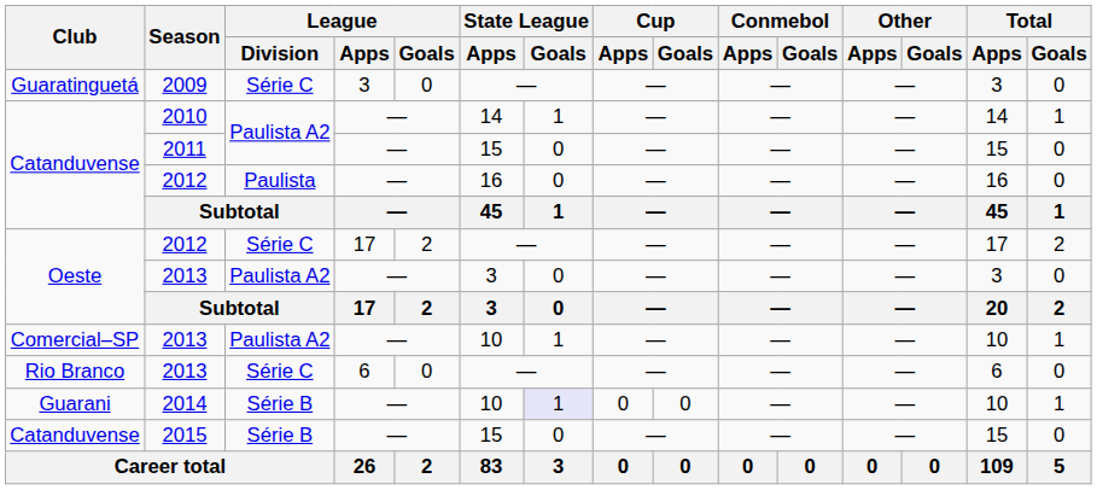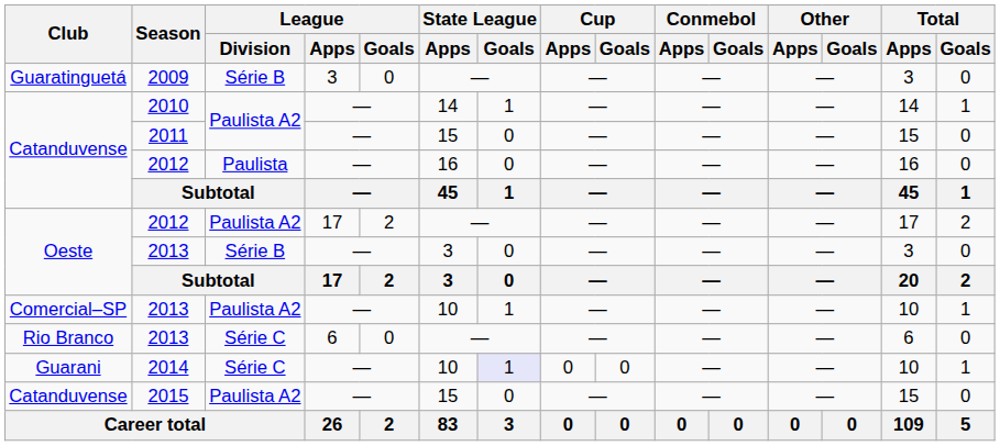 <table class="wikitable" style="text-align: center;">
 <tr>
 <th rowspan="2">Club</th>
 <th rowspan="2">Season</th>
 <th colspan="3">League</th>
 <th colspan="2">State League</th>
 <th colspan="2">Cup</th>
 <th colspan="2">Conmebol</th>
 <th colspan="2">Other</th>
 <th colspan="2">Total</th>
 </tr>
 <tr>
 <th>Division</th>
 <th>Apps</th>
 <th>Goals</th>
 <th>Apps</th>
 <th>Goals</th>
 <th>Apps</th>
 <th>Goals</th>
 <th>Apps</th>
 <th>Goals</th>
 <th>Apps</th>
 <th>Goals</th>
 <th>Apps</th>
 <th>Goals</th>
 </tr>
 <tr>
 <td valign="center"><a href='#'>Guaratinguetá</a></td>
 <td><a href='#'>2009</a></td>
-<td><a href='#'>Série C</a></td>
+<td><a href='#'>Série B</a></td>
 <td>3</td>
 <td>0</td>
 <td colspan="2">—</td>
 <td colspan="2">—</td>
 <td colspan="2">—</td>
 <td colspan="2">—</td>
 <td>3</td>
 <td>0</td>
 </tr>
 <tr>
 <td rowspan=4 valign="center"><a href='#'>Catanduvense</a></td>
 <td><a href='#'>2010</a></td>
 <td rowspan=2><a href='#'>Paulista A2</a></td>
 <td colspan="2">—</td>
 <td>14</td>
 <td>1</td>
 <td colspan="2">—</td>
 <td colspan="2">—</td>
 <td colspan="2">—</td>
 <td>14</td>
 <td>1</td>
 </tr>
 <tr>
 <td><a href='#'>2011</a></td>
 <td colspan="2">—</td>
 <td>15</td>
 <td>0</td>
 <td colspan="2">—</td>
 <td colspan="2">—</td>
 <td colspan="2">—</td>
 <td>15</td>
 <td>0</td>
 </tr>
 <tr>
 <td><a href='#'>2012</a></td>
 <td><a href='#'>Paulista</a></td>
 <td colspan="2">—</td>
 <td>16</td>
 <td>0</td>
 <td colspan="2">—</td>
 <td colspan="2">—</td>
 <td colspan="2">—</td>
 <td>16</td>
 <td>0</td>
 </tr>
 <tr>
 <th colspan="2"><strong>Subtotal</strong></th>
 <th colspan="2">—</th>
 <th>45</th>
 <th>1</th>
 <th colspan="2">—</th>
 <th colspan="2">—</th>
 <th colspan="2">—</th>
 <th>45</th>
 <th>1</th>
 </tr>
 <tr>
 <td rowspan=3 valign="center"><a href='#'>Oeste</a></td>
 <td><a href='#'>2012</a></td>
-<td><a href='#'>Série C</a></td>
+<td><a href='#'>Paulista A2</a></td>
 <td>17</td>
 <td>2</td>
 <td colspan="2">—</td>
 <td colspan="2">—</td>
 <td colspan="2">—</td>
 <td colspan="2">—</td>
 <td>17</td>
 <td>2</td>
 </tr>
 <tr>
 <td><a href='#'>2013</a></td>
-<td><a href='#'>Paulista A2</a></td>
+<td><a href='#'>Série B</a></td>
 <td colspan="2">—</td>
 <td>3</td>
 <td>0</td>
 <td colspan="2">—</td>
 <td colspan="2">—</td>
 <td colspan="2">—</td>
 <td>3</td>
 <td>0</td>
 </tr>
 <tr>
 <th colspan="2"><strong>Subtotal</strong></th>
 <th>17</th>
 <th>2</th>
 <th>3</th>
 <th>0</th>
 <th colspan="2">—</th>
 <th colspan="2">—</th>
 <th colspan="2">—</th>
 <th>20</th>
 <th>2</th>
 </tr>
 <tr>
 <td valign="center"><a href='#'>Comercial–SP</a></td>
 <td><a href='#'>2013</a></td>
 <td><a href='#'>Paulista A2</a></td>
 <td colspan="2">—</td>
 <td>10</td>
 <td>1</td>
 <td colspan="2">—</td>
 <td colspan="2">—</td>
 <td colspan="2">—</td>
 <td>10</td>
 <td>1</td>
 </tr>
 <tr>
 <td valign="center"><a href='#'>Rio Branco</a></td>
 <td><a href='#'>2013</a></td>
 <td><a href='#'>Série C</a></td>
 <td>6</td>
 <td>0</td>
 <td colspan="2">—</td>
 <td colspan="2">—</td>
 <td colspan="2">—</td>
 <td colspan="2">—</td>
 <td>6</td>
 <td>0</td>
 </tr>
 <tr>
 <td valign="center"><a href='#'>Guarani</a></td>
 <td><a href='#'>2014</a></td>
-<td><a href='#'>Série B</a></td>
+<td><a href='#'>Série C</a></td>
 <td colspan="2">—</td>
 <td>10</td>
 <td style="background: lavender;">1</td>
 <td>0</td>
 <td>0</td>
 <td colspan="2">—</td>
 <td colspan="2">—</td>
 <td>10</td>
 <td>1</td>
 </tr>
 <tr>
 <td valign="center"><a href='#'>Catanduvense</a></td>
 <td><a href='#'>2015</a></td>
-<td><a href='#'>Série B</a></td>
+<td><a href='#'>Paulista A2</a></td>
 <td colspan="2">—</td>
 <td>15</td>
 <td>0</td>
 <td colspan="2">—</td>
 <td colspan="2">—</td>
 <td colspan="2">—</td>
 <td>15</td>
 <td>0</td>
 </tr>
 <tr>
 <th colspan="3"><strong>Career total</strong></th>
 <th>26</th>
 <th>2</th>
 <th>83</th>
 <th>3</th>
 <th>0</th>
 <th>0</th>
 <th>0</th>
 <th>0</th>
 <th>0</th>
 <th>0</th>
 <th>109</th>
 <th>5</th>
 </tr>
 </table>
